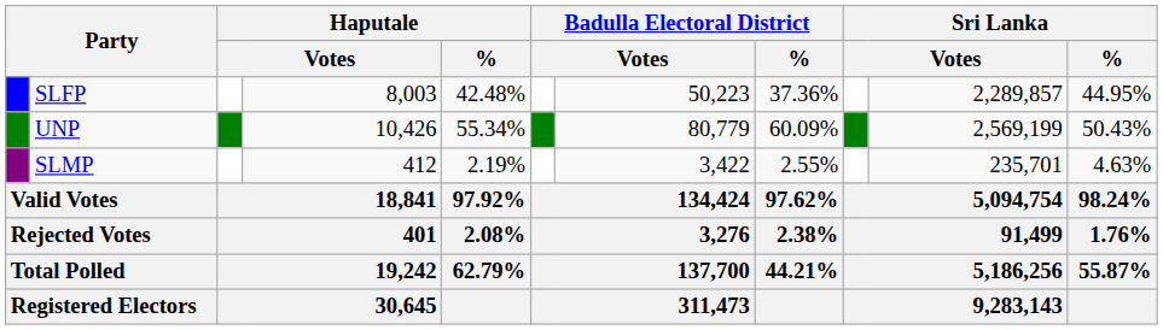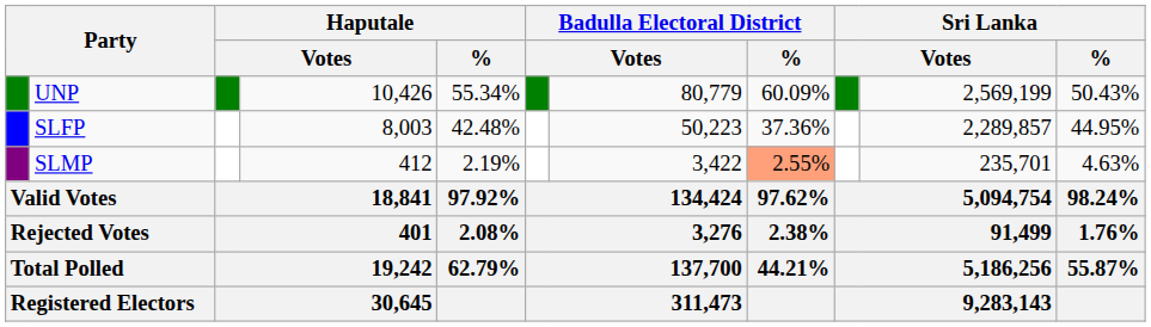 <table class="wikitable">
 <tr>
 <th colspan="2" width="144px"rowspan="2">Party</th>
 <th colspan="3" width="216px">Haputale</th>
 <th colspan="3" width="216px"><a href='#'>Badulla Electoral District</a></th>
 <th colspan="3" width="216px">Sri Lanka</th>
 </tr>
 <tr>
 <th colspan="2" width="144px">Votes</th>
 <th>%</th>
 <th colspan="2" width="144px">Votes</th>
 <th>%</th>
 <th colspan="2" width="144px">Votes</th>
 <th>%</th>
 </tr>
 <tr>
+<td style="background-color:green;" width="10px"></td>
+<td style="text-align:left;"><a href='#'>UNP</a></td>
+<td style="background-color:green;" width="10px"></td>
+<td style="text-align:right;">10,426</td>
+<td style="text-align:right;">55.34%</td>
+<td style="background-color:green;" width="10px"></td>
+<td style="text-align:right;">80,779</td>
+<td style="text-align:right;">60.09%</td>
+<td style="background-color:green;" width="10px"></td>
+<td style="text-align:right;">2,569,199</td>
+<td style="text-align:right;">50.43%</td>
+</tr>
+<tr>
 <td style="background-color:blue;" width="10px"></td>
 <td style="text-align:left;"><a href='#'>SLFP</a></td>
 <td style="background-color:white;" width="10px"></td>
 <td style="text-align:right;">8,003</td>
 <td style="text-align:right;">42.48%</td>
 <td style="background-color:white;" width="10px"></td>
 <td style="text-align:right;">50,223</td>
 <td style="text-align:right;">37.36%</td>
 <td style="background-color:white;" width="10px"></td>
 <td style="text-align:right;">2,289,857</td>
 <td style="text-align:right;">44.95%</td>
 </tr>
 <tr>
-<td style="background-color:green;" width="10px"></td>
-<td style="text-align:left;"><a href='#'>UNP</a></td>
-<td style="background-color:green;" width="10px"></td>
-<td style="text-align:right;">10,426</td>
-<td style="text-align:right;">55.34%</td>
-<td style="background-color:green;" width="10px"></td>
-<td style="text-align:right;">80,779</td>
-<td style="text-align:right;">60.09%</td>
-<td style="background-color:green;" width="10px"></td>
-<td style="text-align:right;">2,569,199</td>
-<td style="text-align:right;">50.43%</td>
-</tr>
-<tr>
 <td style="background-color:purple;" width="10px"></td>
 <td style="text-align:left;"><a href='#'>SLMP</a></td>
 <td style="background-color:white;" width="10px"></td>
 <td style="text-align:right;">412</td>
 <td style="text-align:right;">2.19%</td>
 <td style="background-color:white;" width="10px"></td>
 <td style="text-align:right;">3,422</td>
-<td style="text-align:right;">2.55%</td>
+<td style="background: lightsalmon; text-align:right;">2.55%</td>
 <td style="background-color:white;" width="10px"></td>
 <td style="text-align:right;">235,701</td>
 <td style="text-align:right;">4.63%</td>
 </tr>
 <tr>
 <th colspan="2" width="144px"style="text-align:left;">Valid Votes</th>
 <th style="text-align:right;"colspan="2" width="144px">18,841</th>
 <th style="text-align:right;">97.92%</th>
 <th style="text-align:right;"colspan="2" width="144px">134,424</th>
 <th style="text-align:right;">97.62%</th>
 <th style="text-align:right;"colspan="2" width="144px">5,094,754</th>
 <th style="text-align:right;">98.24%</th>
 </tr>
 <tr>
 <th colspan="2" width="144px"style="text-align:left;">Rejected Votes</th>
 <th style="text-align:right;"colspan="2" width="144px">401</th>
 <th style="text-align:right;">2.08%</th>
 <th style="text-align:right;"colspan="2" width="144px">3,276</th>
 <th style="text-align:right;">2.38%</th>
 <th style="text-align:right;"colspan="2" width="144px">91,499</th>
 <th style="text-align:right;">1.76%</th>
 </tr>
 <tr>
 <th colspan="2" width="144px"style="text-align:left;">Total Polled</th>
 <th style="text-align:right;"colspan="2" width="144px">19,242</th>
 <th style="text-align:right;">62.79%</th>
 <th style="text-align:right;"colspan="2" width="144px">137,700</th>
 <th style="text-align:right;">44.21%</th>
 <th style="text-align:right;"colspan="2" width="144px">5,186,256</th>
 <th style="text-align:right;">55.87%</th>
 </tr>
 <tr>
 <th colspan="2" width="144px"style="text-align:left;">Registered Electors</th>
 <th style="text-align:right;"colspan="2" width="144px">30,645</th>
 <th></th>
 <th style="text-align:right;"colspan="2" width="144px">311,473</th>
 <th></th>
 <th style="text-align:right;"colspan="2" width="144px">9,283,143</th>
 <th></th>
 </tr>
 </table>
